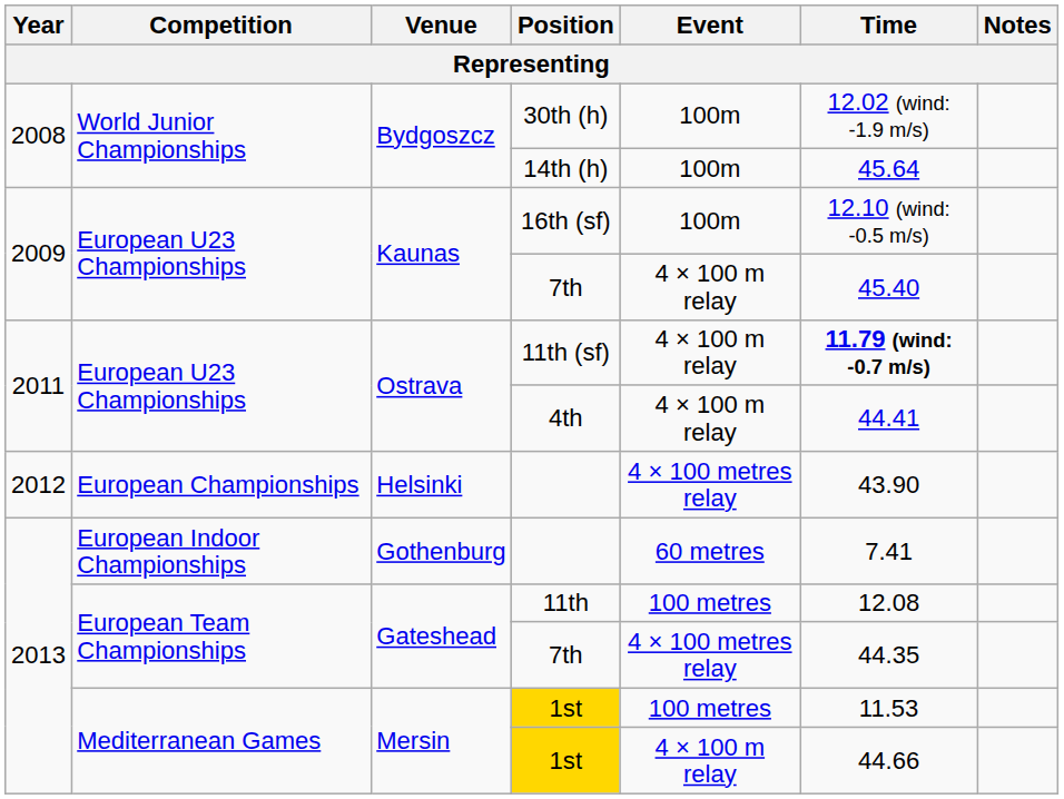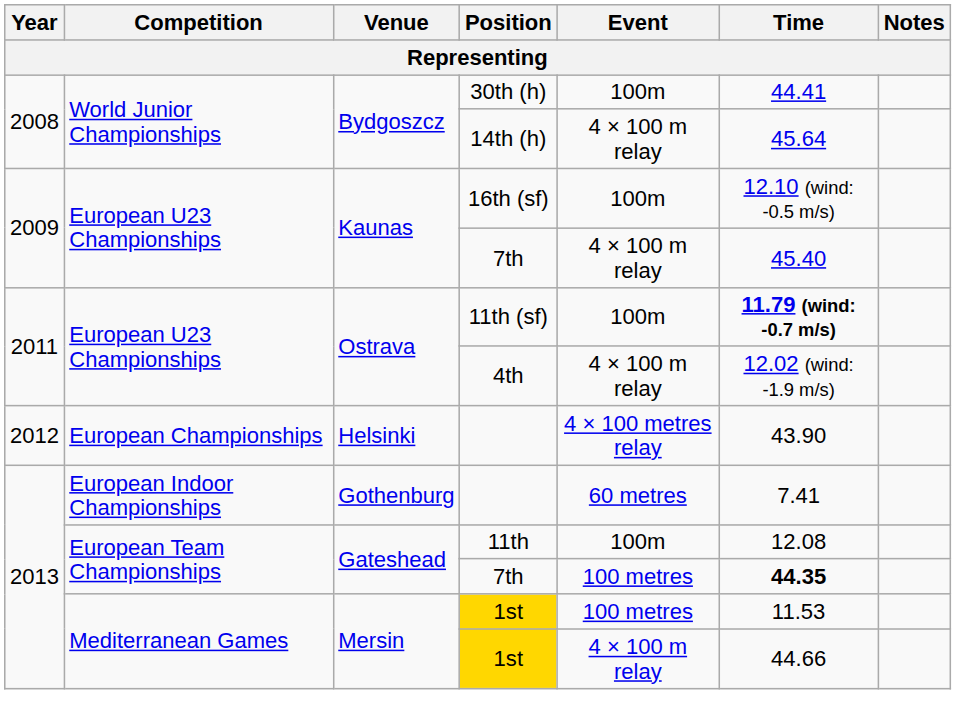 <table class="wikitable" width=70% style="font-size:90%; text-align:center;">
 <tr>
 <th>Year</th>
 <th>Competition</th>
 <th>Venue</th>
 <th>Position</th>
 <th>Event</th>
 <th>Time</th>
 <th>Notes</th>
 </tr>
 <tr>
 <th colspan="7">Representing </th>
 </tr>
 <tr>
 <td rowspan=2>2008</td>
 <td rowspan=2 align=left><a href='#'>World Junior Championships</a></td>
 <td rowspan=2 align=left> <a href='#'>Bydgoszcz</a></td>
 <td>30th (h)</td>
 <td>100m</td>
-<td><a href='#'>12.02</a> <small>(wind: -1.9 m/s)</small></td>
+<td><a href='#'>44.41</a></td>
 <td></td>
 </tr>
 <tr>
 <td>14th (h)</td>
-<td>100m</td>
+<td>4 × 100 m relay</td>
 <td><a href='#'>45.64</a></td>
 <td></td>
 </tr>
 <tr>
 <td rowspan=2>2009</td>
 <td rowspan=2 align=left><a href='#'>European U23 Championships</a></td>
 <td rowspan=2 align=left> <a href='#'>Kaunas</a></td>
 <td>16th (sf)</td>
 <td>100m</td>
 <td><a href='#'>12.10</a> <small>(wind: -0.5 m/s)</small></td>
 <td></td>
 </tr>
 <tr>
 <td>7th</td>
 <td>4 × 100 m relay</td>
 <td><a href='#'>45.40</a></td>
 <td></td>
 </tr>
 <tr>
 <td rowspan=2>2011</td>
 <td rowspan=2 align=left><a href='#'>European U23 Championships</a></td>
 <td rowspan=2 align=left> <a href='#'>Ostrava</a></td>
 <td>11th (sf)</td>
-<td>4 × 100 m relay</td>
+<td>100m</td>
 <td><strong><a href='#'>11.79</a> <small>(wind: -0.7 m/s)</small></strong></td>
 <td></td>
 </tr>
 <tr>
 <td>4th</td>
 <td>4 × 100 m relay</td>
-<td><a href='#'>44.41</a></td>
+<td><a href='#'>12.02</a> <small>(wind: -1.9 m/s)</small></td>
 <td></td>
 </tr>
 <tr>
 <td>2012</td>
 <td align=left><a href='#'>European Championships</a></td>
 <td align=left> <a href='#'>Helsinki</a></td>
 <td></td>
 <td><a href='#'>4 × 100 metres relay</a></td>
 <td>43.90</td>
 <td></td>
 </tr>
 <tr>
 <td rowspan=5>2013</td>
 <td align=left><a href='#'>European Indoor Championships</a></td>
 <td align=left> <a href='#'>Gothenburg</a></td>
 <td></td>
 <td><a href='#'>60 metres</a></td>
 <td>7.41</td>
 <td></td>
 </tr>
 <tr>
 <td rowspan=2 align=left><a href='#'>European Team Championships</a></td>
 <td rowspan=2 align=left> <a href='#'>Gateshead</a></td>
 <td>11th</td>
-<td><a href='#'>100 metres</a></td>
+<td>100m</td>
 <td>12.08</td>
 <td></td>
 </tr>
 <tr>
 <td>7th</td>
-<td><a href='#'>4 × 100 metres relay</a></td>
-<td>44.35</td>
+<td><a href='#'>100 metres</a></td>
+<td><strong>44.35</strong></td>
 <td></td>
 </tr>
 <tr>
 <td align=left rowspan=2><a href='#'>Mediterranean Games</a></td>
 <td align=left rowspan=2> <a href='#'>Mersin</a></td>
 <td bgcolor=gold>1st</td>
 <td><a href='#'>100 metres</a></td>
 <td>11.53</td>
 <td></td>
 </tr>
 <tr>
 <td bgcolor=gold>1st</td>
 <td><a href='#'>4 × 100 m relay</a></td>
 <td>44.66</td>
 <td></td>
 </tr>
 </table>
